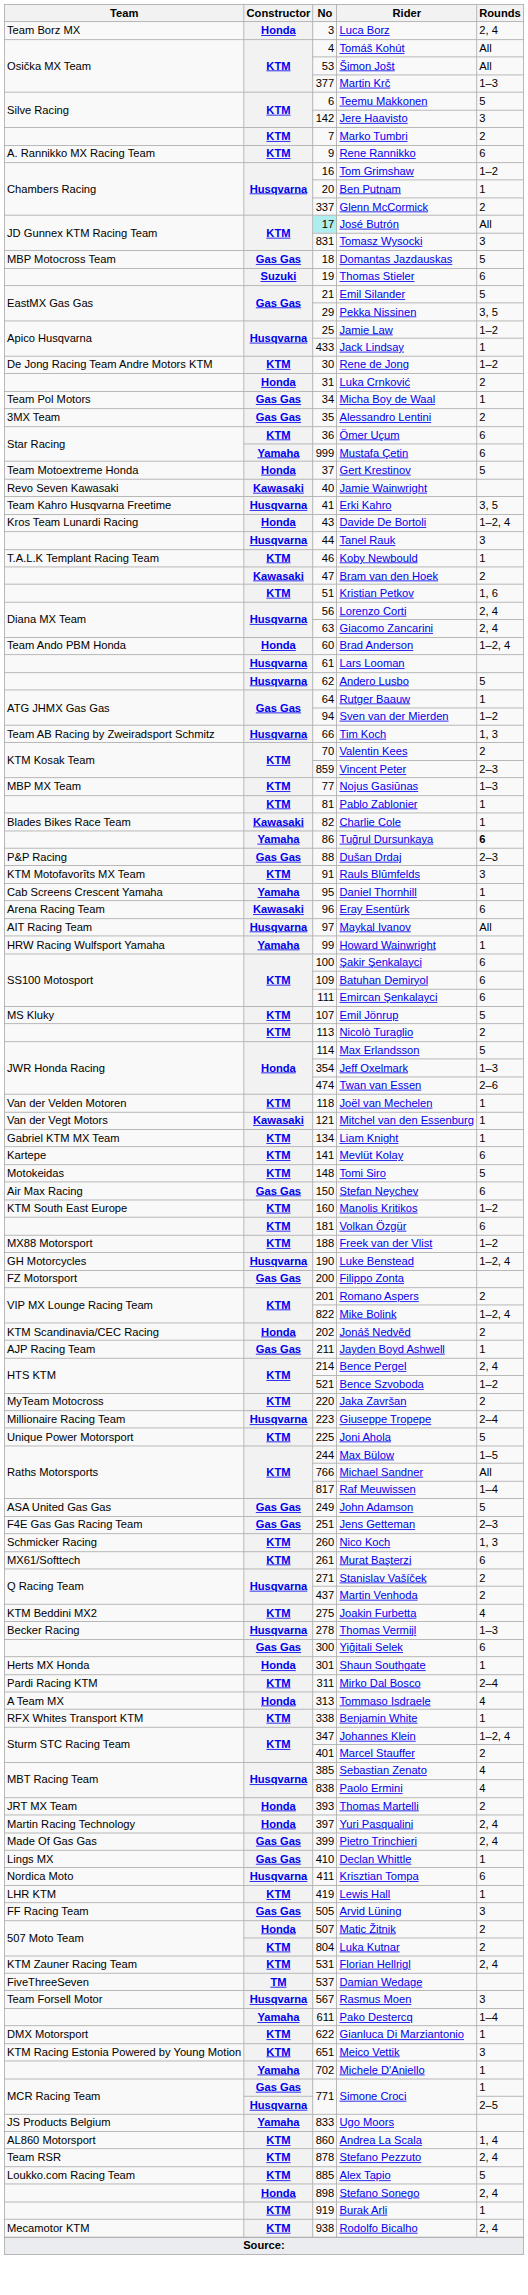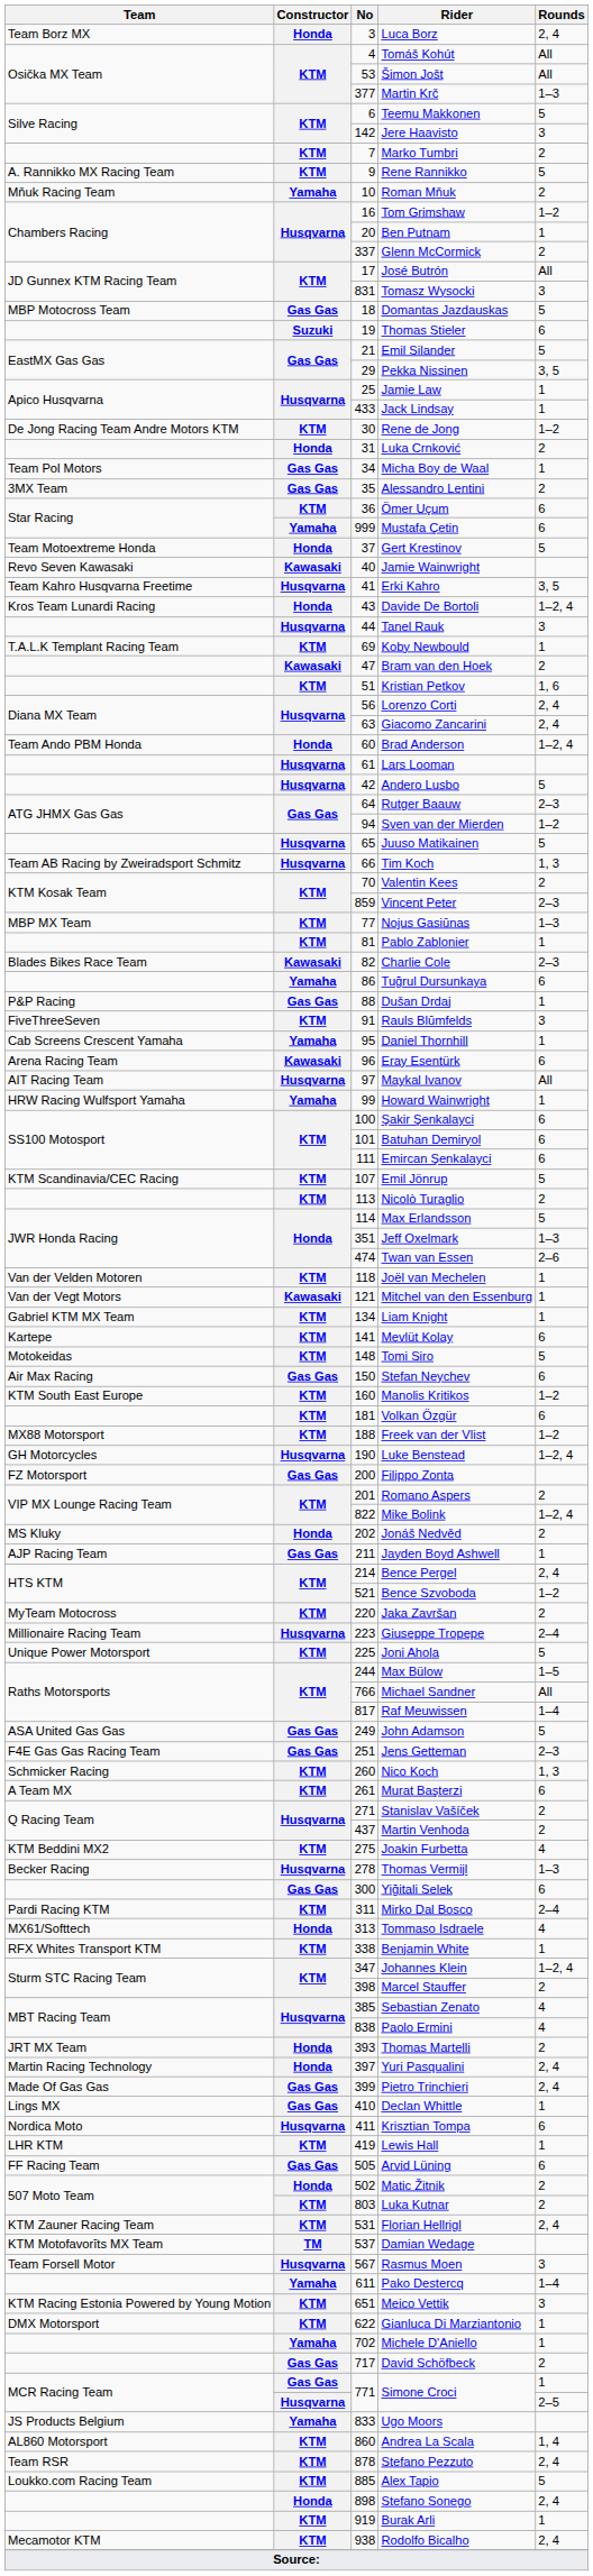 <table class="wikitable" style="font-size: 85%;">
 <tr>
 <th>Team</th>
 <th>Constructor</th>
 <th>No</th>
 <th>Rider</th>
 <th>Rounds</th>
 </tr>
 <tr>
 <td>Team Borz MX</td>
 <th><a href='#'>Honda</a></th>
 <td align="right">3</td>
 <td> <a href='#'>Luca Borz</a></td>
 <td>2, 4</td>
 </tr>
 <tr>
 <td rowspan=3>Osička MX Team</td>
 <th rowspan=3><a href='#'>KTM</a></th>
 <td align="right">4</td>
 <td> <a href='#'>Tomáš Kohút</a></td>
 <td>All</td>
 </tr>
 <tr>
 <td align="right">53</td>
 <td> <a href='#'>Šimon Jošt</a></td>
 <td>All</td>
 </tr>
 <tr>
 <td align="right">377</td>
 <td> <a href='#'>Martin Krč</a></td>
 <td>1–3</td>
 </tr>
 <tr>
 <td rowspan=2>Silve Racing</td>
 <th rowspan=2><a href='#'>KTM</a></th>
 <td align="right">6</td>
 <td> <a href='#'>Teemu Makkonen</a></td>
 <td>5</td>
 </tr>
 <tr>
 <td align="right">142</td>
 <td> <a href='#'>Jere Haavisto</a></td>
 <td>3</td>
 </tr>
 <tr>
 <td></td>
 <th><a href='#'>KTM</a></th>
 <td align="right">7</td>
 <td> <a href='#'>Marko Tumbri</a></td>
 <td>2</td>
 </tr>
 <tr>
 <td>A. Rannikko MX Racing Team</td>
 <th><a href='#'>KTM</a></th>
 <td align="right">9</td>
 <td> <a href='#'>Rene Rannikko</a></td>
-<td>6</td>
+<td>5</td>
+</tr>
+<tr>
+<td>Mňuk Racing Team</td>
+<th><a href='#'>Yamaha</a></th>
+<td align="right">10</td>
+<td> <a href='#'>Roman Mňuk</a></td>
+<td>2</td>
 </tr>
 <tr>
 <td rowspan=3>Chambers Racing</td>
 <th rowspan=3><a href='#'>Husqvarna</a></th>
 <td align="right">16</td>
 <td> <a href='#'>Tom Grimshaw</a></td>
 <td>1–2</td>
 </tr>
 <tr>
 <td align="right">20</td>
 <td> <a href='#'>Ben Putnam</a></td>
 <td>1</td>
 </tr>
 <tr>
 <td align="right">337</td>
 <td> <a href='#'>Glenn McCormick</a></td>
 <td>2</td>
 </tr>
 <tr>
 <td rowspan=2>JD Gunnex KTM Racing Team</td>
 <th rowspan=2><a href='#'>KTM</a></th>
-<td align="right" style="background: paleturquoise;">17</td>
+<td align="right">17</td>
 <td> <a href='#'>José Butrón</a></td>
 <td>All</td>
 </tr>
 <tr>
 <td align="right">831</td>
 <td> <a href='#'>Tomasz Wysocki</a></td>
 <td>3</td>
 </tr>
 <tr>
 <td>MBP Motocross Team</td>
 <th><a href='#'>Gas Gas</a></th>
 <td align="right">18</td>
 <td> <a href='#'>Domantas Jazdauskas</a></td>
 <td>5</td>
 </tr>
 <tr>
 <td></td>
 <th><a href='#'>Suzuki</a></th>
 <td align="right">19</td>
 <td> <a href='#'>Thomas Stieler</a></td>
 <td>6</td>
 </tr>
 <tr>
 <td rowspan=2>EastMX Gas Gas</td>
 <th rowspan=2><a href='#'>Gas Gas</a></th>
 <td align="right">21</td>
 <td> <a href='#'>Emil Silander</a></td>
 <td>5</td>
 </tr>
 <tr>
 <td align="right">29</td>
 <td> <a href='#'>Pekka Nissinen</a></td>
 <td>3, 5</td>
 </tr>
 <tr>
 <td rowspan=2>Apico Husqvarna</td>
 <th rowspan=2><a href='#'>Husqvarna</a></th>
 <td align="right">25</td>
 <td> <a href='#'>Jamie Law</a></td>
-<td>1–2</td>
+<td>1</td>
 </tr>
 <tr>
 <td align="right">433</td>
 <td> <a href='#'>Jack Lindsay</a></td>
 <td>1</td>
 </tr>
 <tr>
 <td>De Jong Racing Team Andre Motors KTM</td>
 <th><a href='#'>KTM</a></th>
 <td align="right">30</td>
 <td> <a href='#'>Rene de Jong</a></td>
 <td>1–2</td>
 </tr>
 <tr>
 <td></td>
 <th><a href='#'>Honda</a></th>
 <td align="right">31</td>
 <td> <a href='#'>Luka Crnković</a></td>
 <td>2</td>
 </tr>
 <tr>
 <td>Team Pol Motors</td>
 <th><a href='#'>Gas Gas</a></th>
 <td align="right">34</td>
 <td> <a href='#'>Micha Boy de Waal</a></td>
 <td>1</td>
 </tr>
 <tr>
 <td>3MX Team</td>
 <th><a href='#'>Gas Gas</a></th>
 <td align="right">35</td>
 <td> <a href='#'>Alessandro Lentini</a></td>
 <td>2</td>
 </tr>
 <tr>
 <td rowspan=2>Star Racing</td>
 <th><a href='#'>KTM</a></th>
 <td align="right">36</td>
 <td> <a href='#'>Ömer Uçum</a></td>
 <td>6</td>
 </tr>
 <tr>
 <th><a href='#'>Yamaha</a></th>
 <td align="right">999</td>
 <td> <a href='#'>Mustafa Çetin</a></td>
 <td>6</td>
 </tr>
 <tr>
 <td>Team Motoextreme Honda</td>
 <th><a href='#'>Honda</a></th>
 <td align="right">37</td>
 <td> <a href='#'>Gert Krestinov</a></td>
 <td>5</td>
 </tr>
 <tr>
 <td>Revo Seven Kawasaki</td>
 <th><a href='#'>Kawasaki</a></th>
 <td align="right">40</td>
 <td> <a href='#'>Jamie Wainwright</a></td>
 <td></td>
 </tr>
 <tr>
 <td>Team Kahro Husqvarna Freetime</td>
 <th><a href='#'>Husqvarna</a></th>
 <td align="right">41</td>
 <td> <a href='#'>Erki Kahro</a></td>
 <td>3, 5</td>
 </tr>
 <tr>
 <td>Kros Team Lunardi Racing</td>
 <th><a href='#'>Honda</a></th>
 <td align="right">43</td>
 <td> <a href='#'>Davide De Bortoli</a></td>
 <td>1–2, 4</td>
 </tr>
 <tr>
 <td></td>
 <th><a href='#'>Husqvarna</a></th>
 <td align="right">44</td>
 <td> <a href='#'>Tanel Rauk</a></td>
 <td>3</td>
 </tr>
 <tr>
 <td>T.A.L.K Templant Racing Team</td>
 <th><a href='#'>KTM</a></th>
-<td align="right">46</td>
+<td align="right">69</td>
 <td> <a href='#'>Koby Newbould</a></td>
 <td>1</td>
 </tr>
 <tr>
 <td></td>
 <th><a href='#'>Kawasaki</a></th>
 <td align="right">47</td>
 <td> <a href='#'>Bram van den Hoek</a></td>
 <td>2</td>
 </tr>
 <tr>
 <td></td>
 <th><a href='#'>KTM</a></th>
 <td align="right">51</td>
 <td> <a href='#'>Kristian Petkov</a></td>
 <td>1, 6</td>
 </tr>
 <tr>
 <td rowspan=2>Diana MX Team</td>
 <th rowspan=2><a href='#'>Husqvarna</a></th>
 <td align="right">56</td>
 <td> <a href='#'>Lorenzo Corti</a></td>
 <td>2, 4</td>
 </tr>
 <tr>
 <td align="right">63</td>
 <td> <a href='#'>Giacomo Zancarini</a></td>
 <td>2, 4</td>
 </tr>
 <tr>
 <td>Team Ando PBM Honda</td>
 <th><a href='#'>Honda</a></th>
 <td align="right">60</td>
 <td> <a href='#'>Brad Anderson</a></td>
 <td>1–2, 4</td>
 </tr>
 <tr>
 <td></td>
 <th><a href='#'>Husqvarna</a></th>
 <td align="right">61</td>
 <td> <a href='#'>Lars Looman</a></td>
 <td></td>
 </tr>
 <tr>
 <td></td>
 <th><a href='#'>Husqvarna</a></th>
-<td align="right">62</td>
+<td align="right">42</td>
 <td> <a href='#'>Andero Lusbo</a></td>
 <td>5</td>
 </tr>
 <tr>
 <td rowspan=2>ATG JHMX Gas Gas</td>
 <th rowspan=2><a href='#'>Gas Gas</a></th>
 <td align="right">64</td>
 <td> <a href='#'>Rutger Baauw</a></td>
-<td>1</td>
+<td>2–3</td>
 </tr>
 <tr>
 <td align="right">94</td>
 <td> <a href='#'>Sven van der Mierden</a></td>
 <td>1–2</td>
+</tr>
+<tr>
+<td></td>
+<th><a href='#'>Husqvarna</a></th>
+<td align="right">65</td>
+<td> <a href='#'>Juuso Matikainen</a></td>
+<td>5</td>
 </tr>
 <tr>
 <td>Team AB Racing by Zweiradsport Schmitz</td>
 <th><a href='#'>Husqvarna</a></th>
 <td align="right">66</td>
 <td> <a href='#'>Tim Koch</a></td>
 <td>1, 3</td>
 </tr>
 <tr>
 <td rowspan=2>KTM Kosak Team</td>
 <th rowspan=2><a href='#'>KTM</a></th>
 <td align="right">70</td>
 <td> <a href='#'>Valentin Kees</a></td>
 <td>2</td>
 </tr>
 <tr>
 <td align="right">859</td>
 <td> <a href='#'>Vincent Peter</a></td>
 <td>2–3</td>
 </tr>
 <tr>
 <td>MBP MX Team</td>
 <th><a href='#'>KTM</a></th>
 <td align="right">77</td>
 <td> <a href='#'>Nojus Gasiūnas</a></td>
 <td>1–3</td>
 </tr>
 <tr>
 <td></td>
 <th><a href='#'>KTM</a></th>
 <td align="right">81</td>
 <td> <a href='#'>Pablo Zablonier</a></td>
 <td>1</td>
 </tr>
 <tr>
 <td>Blades Bikes Race Team</td>
 <th><a href='#'>Kawasaki</a></th>
 <td align="right">82</td>
 <td> <a href='#'>Charlie Cole</a></td>
-<td>1</td>
+<td>2–3</td>
 </tr>
 <tr>
 <td></td>
 <th><a href='#'>Yamaha</a></th>
 <td align="right">86</td>
 <td> <a href='#'>Tuğrul Dursunkaya</a></td>
-<td><strong>6</strong></td>
+<td>6</td>
 </tr>
 <tr>
 <td>P&P Racing</td>
 <th><a href='#'>Gas Gas</a></th>
 <td align="right">88</td>
 <td> <a href='#'>Dušan Drdaj</a></td>
-<td>2–3</td>
+<td>1</td>
 </tr>
 <tr>
-<td>KTM Motofavorīts MX Team</td>
+<td>FiveThreeSeven</td>
 <th><a href='#'>KTM</a></th>
 <td align="right">91</td>
 <td> <a href='#'>Rauls Blūmfelds</a></td>
 <td>3</td>
 </tr>
 <tr>
 <td>Cab Screens Crescent Yamaha</td>
 <th><a href='#'>Yamaha</a></th>
 <td align="right">95</td>
 <td> <a href='#'>Daniel Thornhill</a></td>
 <td>1</td>
 </tr>
 <tr>
 <td>Arena Racing Team</td>
 <th><a href='#'>Kawasaki</a></th>
 <td align="right">96</td>
 <td> <a href='#'>Eray Esentürk</a></td>
 <td>6</td>
 </tr>
 <tr>
 <td>AIT Racing Team</td>
 <th><a href='#'>Husqvarna</a></th>
 <td align="right">97</td>
 <td> <a href='#'>Maykal Ivanov</a></td>
 <td>All</td>
 </tr>
 <tr>
 <td>HRW Racing Wulfsport Yamaha</td>
 <th><a href='#'>Yamaha</a></th>
 <td align="right">99</td>
 <td> <a href='#'>Howard Wainwright</a></td>
 <td>1</td>
 </tr>
 <tr>
 <td rowspan=3>SS100 Motosport</td>
 <th rowspan=3><a href='#'>KTM</a></th>
 <td align="right">100</td>
 <td> <a href='#'>Şakir Şenkalayci</a></td>
 <td>6</td>
 </tr>
 <tr>
-<td align="right">109</td>
+<td align="right">101</td>
 <td> <a href='#'>Batuhan Demiryol</a></td>
 <td>6</td>
 </tr>
 <tr>
 <td align="right">111</td>
 <td> <a href='#'>Emircan Şenkalayci</a></td>
 <td>6</td>
 </tr>
 <tr>
-<td>MS Kluky</td>
+<td>KTM Scandinavia/CEC Racing</td>
 <th><a href='#'>KTM</a></th>
 <td align="right">107</td>
 <td> <a href='#'>Emil Jönrup</a></td>
 <td>5</td>
 </tr>
 <tr>
 <td></td>
 <th><a href='#'>KTM</a></th>
 <td align="right">113</td>
 <td> <a href='#'>Nicolò Turaglio</a></td>
 <td>2</td>
 </tr>
 <tr>
 <td rowspan=3>JWR Honda Racing</td>
 <th rowspan=3><a href='#'>Honda</a></th>
 <td align="right">114</td>
 <td> <a href='#'>Max Erlandsson</a></td>
 <td>5</td>
 </tr>
 <tr>
-<td align="right">354</td>
+<td align="right">351</td>
 <td> <a href='#'>Jeff Oxelmark</a></td>
 <td>1–3</td>
 </tr>
 <tr>
 <td align="right">474</td>
 <td> <a href='#'>Twan van Essen</a></td>
 <td>2–6</td>
 </tr>
 <tr>
 <td>Van der Velden Motoren</td>
 <th><a href='#'>KTM</a></th>
 <td align="right">118</td>
 <td> <a href='#'>Joël van Mechelen</a></td>
 <td>1</td>
 </tr>
 <tr>
 <td>Van der Vegt Motors</td>
 <th><a href='#'>Kawasaki</a></th>
 <td align="right">121</td>
 <td> <a href='#'>Mitchel van den Essenburg</a></td>
 <td>1</td>
 </tr>
 <tr>
 <td>Gabriel KTM MX Team</td>
 <th><a href='#'>KTM</a></th>
 <td align="right">134</td>
 <td> <a href='#'>Liam Knight</a></td>
 <td>1</td>
 </tr>
 <tr>
 <td>Kartepe</td>
 <th><a href='#'>KTM</a></th>
 <td align="right">141</td>
 <td> <a href='#'>Mevlüt Kolay</a></td>
 <td>6</td>
 </tr>
 <tr>
 <td>Motokeidas</td>
 <th><a href='#'>KTM</a></th>
 <td align="right">148</td>
 <td> <a href='#'>Tomi Siro</a></td>
 <td>5</td>
 </tr>
 <tr>
 <td>Air Max Racing</td>
 <th><a href='#'>Gas Gas</a></th>
 <td align="right">150</td>
 <td> <a href='#'>Stefan Neychev</a></td>
 <td>6</td>
 </tr>
 <tr>
 <td>KTM South East Europe</td>
 <th><a href='#'>KTM</a></th>
 <td align="right">160</td>
 <td> <a href='#'>Manolis Kritikos</a></td>
 <td>1–2</td>
 </tr>
 <tr>
 <td></td>
 <th><a href='#'>KTM</a></th>
 <td align="right">181</td>
 <td> <a href='#'>Volkan Özgür</a></td>
 <td>6</td>
 </tr>
 <tr>
 <td>MX88 Motorsport</td>
 <th><a href='#'>KTM</a></th>
 <td align="right">188</td>
 <td> <a href='#'>Freek van der Vlist</a></td>
 <td>1–2</td>
 </tr>
 <tr>
 <td>GH Motorcycles</td>
 <th><a href='#'>Husqvarna</a></th>
 <td align="right">190</td>
 <td> <a href='#'>Luke Benstead</a></td>
 <td>1–2, 4</td>
 </tr>
 <tr>
 <td>FZ Motorsport</td>
 <th><a href='#'>Gas Gas</a></th>
 <td align="right">200</td>
 <td> <a href='#'>Filippo Zonta</a></td>
 <td></td>
 </tr>
 <tr>
 <td rowspan=2>VIP MX Lounge Racing Team</td>
 <th rowspan=2><a href='#'>KTM</a></th>
 <td align="right">201</td>
 <td> <a href='#'>Romano Aspers</a></td>
 <td>2</td>
 </tr>
 <tr>
 <td align="right">822</td>
 <td> <a href='#'>Mike Bolink</a></td>
 <td>1–2, 4</td>
 </tr>
 <tr>
-<td>KTM Scandinavia/CEC Racing</td>
+<td>MS Kluky</td>
 <th><a href='#'>Honda</a></th>
 <td align="right">202</td>
 <td> <a href='#'>Jonáš Nedvěd</a></td>
 <td>2</td>
 </tr>
 <tr>
 <td>AJP Racing Team</td>
 <th><a href='#'>Gas Gas</a></th>
 <td align="right">211</td>
 <td> <a href='#'>Jayden Boyd Ashwell</a></td>
 <td>1</td>
 </tr>
 <tr>
 <td rowspan=2>HTS KTM</td>
 <th rowspan=2><a href='#'>KTM</a></th>
 <td align="right">214</td>
 <td> <a href='#'>Bence Pergel</a></td>
 <td>2, 4</td>
 </tr>
 <tr>
 <td align="right">521</td>
 <td> <a href='#'>Bence Szvoboda</a></td>
 <td>1–2</td>
 </tr>
 <tr>
 <td>MyTeam Motocross</td>
 <th><a href='#'>KTM</a></th>
 <td align="right">220</td>
 <td> <a href='#'>Jaka Završan</a></td>
 <td>2</td>
 </tr>
 <tr>
 <td>Millionaire Racing Team</td>
 <th><a href='#'>Husqvarna</a></th>
 <td align="right">223</td>
 <td> <a href='#'>Giuseppe Tropepe</a></td>
 <td>2–4</td>
 </tr>
 <tr>
 <td>Unique Power Motorsport</td>
 <th><a href='#'>KTM</a></th>
 <td align="right">225</td>
 <td> <a href='#'>Joni Ahola</a></td>
 <td>5</td>
 </tr>
 <tr>
 <td rowspan=3>Raths Motorsports</td>
 <th rowspan=3><a href='#'>KTM</a></th>
 <td align="right">244</td>
 <td> <a href='#'>Max Bülow</a></td>
 <td>1–5</td>
 </tr>
 <tr>
 <td align="right">766</td>
 <td> <a href='#'>Michael Sandner</a></td>
 <td>All</td>
 </tr>
 <tr>
 <td align="right">817</td>
 <td> <a href='#'>Raf Meuwissen</a></td>
 <td>1–4</td>
 </tr>
 <tr>
 <td>ASA United Gas Gas</td>
 <th><a href='#'>Gas Gas</a></th>
 <td align="right">249</td>
 <td> <a href='#'>John Adamson</a></td>
 <td>5</td>
 </tr>
 <tr>
 <td>F4E Gas Gas Racing Team</td>
 <th><a href='#'>Gas Gas</a></th>
 <td align="right">251</td>
 <td> <a href='#'>Jens Getteman</a></td>
 <td>2–3</td>
 </tr>
 <tr>
 <td>Schmicker Racing</td>
 <th><a href='#'>KTM</a></th>
 <td align="right">260</td>
 <td> <a href='#'>Nico Koch</a></td>
 <td>1, 3</td>
 </tr>
 <tr>
-<td>MX61/Softtech</td>
+<td>A Team MX</td>
 <th><a href='#'>KTM</a></th>
 <td align="right">261</td>
 <td> <a href='#'>Murat Başterzi</a></td>
 <td>6</td>
 </tr>
 <tr>
 <td rowspan=2>Q Racing Team</td>
 <th rowspan=2><a href='#'>Husqvarna</a></th>
 <td align="right">271</td>
 <td> <a href='#'>Stanislav Vašíček</a></td>
 <td>2</td>
 </tr>
 <tr>
 <td align="right">437</td>
 <td> <a href='#'>Martin Venhoda</a></td>
 <td>2</td>
 </tr>
 <tr>
 <td>KTM Beddini MX2</td>
 <th><a href='#'>KTM</a></th>
 <td align="right">275</td>
 <td> <a href='#'>Joakin Furbetta</a></td>
 <td>4</td>
 </tr>
 <tr>
 <td>Becker Racing</td>
 <th><a href='#'>Husqvarna</a></th>
 <td align="right">278</td>
 <td> <a href='#'>Thomas Vermijl</a></td>
 <td>1–3</td>
 </tr>
 <tr>
 <td></td>
 <th><a href='#'>Gas Gas</a></th>
 <td align="right">300</td>
 <td> <a href='#'>Yiğitali Selek</a></td>
 <td>6</td>
 </tr>
 <tr>
-<td>Herts MX Honda</td>
-<th><a href='#'>Honda</a></th>
-<td align="right">301</td>
-<td> <a href='#'>Shaun Southgate</a></td>
-<td>1</td>
-</tr>
-<tr>
 <td>Pardi Racing KTM</td>
 <th><a href='#'>KTM</a></th>
 <td align="right">311</td>
 <td> <a href='#'>Mirko Dal Bosco</a></td>
 <td>2–4</td>
 </tr>
 <tr>
-<td>A Team MX</td>
+<td>MX61/Softtech</td>
 <th><a href='#'>Honda</a></th>
 <td align="right">313</td>
 <td> <a href='#'>Tommaso Isdraele</a></td>
 <td>4</td>
 </tr>
 <tr>
 <td>RFX Whites Transport KTM</td>
 <th><a href='#'>KTM</a></th>
 <td align="right">338</td>
 <td> <a href='#'>Benjamin White</a></td>
 <td>1</td>
 </tr>
 <tr>
 <td rowspan=2>Sturm STC Racing Team</td>
 <th rowspan=2><a href='#'>KTM</a></th>
 <td align="right">347</td>
 <td> <a href='#'>Johannes Klein</a></td>
 <td>1–2, 4</td>
 </tr>
 <tr>
-<td align="right">401</td>
+<td align="right">398</td>
 <td> <a href='#'>Marcel Stauffer</a></td>
 <td>2</td>
 </tr>
 <tr>
 <td rowspan=2>MBT Racing Team</td>
 <th rowspan=2><a href='#'>Husqvarna</a></th>
 <td align="right">385</td>
 <td> <a href='#'>Sebastian Zenato</a></td>
 <td>4</td>
 </tr>
 <tr>
 <td align="right">838</td>
 <td> <a href='#'>Paolo Ermini</a></td>
 <td>4</td>
 </tr>
 <tr>
 <td>JRT MX Team</td>
 <th><a href='#'>Honda</a></th>
 <td align="right">393</td>
 <td> <a href='#'>Thomas Martelli</a></td>
 <td>2</td>
 </tr>
 <tr>
 <td>Martin Racing Technology</td>
 <th><a href='#'>Honda</a></th>
 <td align="right">397</td>
 <td> <a href='#'>Yuri Pasqualini</a></td>
 <td>2, 4</td>
 </tr>
 <tr>
 <td>Made Of Gas Gas</td>
 <th><a href='#'>Gas Gas</a></th>
 <td align="right">399</td>
 <td> <a href='#'>Pietro Trinchieri</a></td>
 <td>2, 4</td>
 </tr>
 <tr>
 <td>Lings MX</td>
 <th><a href='#'>Gas Gas</a></th>
 <td align="right">410</td>
 <td> <a href='#'>Declan Whittle</a></td>
 <td>1</td>
 </tr>
 <tr>
 <td>Nordica Moto</td>
 <th><a href='#'>Husqvarna</a></th>
 <td align="right">411</td>
 <td> <a href='#'>Krisztian Tompa</a></td>
 <td>6</td>
 </tr>
 <tr>
 <td>LHR KTM</td>
 <th><a href='#'>KTM</a></th>
 <td align="right">419</td>
 <td> <a href='#'>Lewis Hall</a></td>
 <td>1</td>
 </tr>
 <tr>
 <td>FF Racing Team</td>
 <th><a href='#'>Gas Gas</a></th>
 <td align="right">505</td>
 <td> <a href='#'>Arvid Lüning</a></td>
-<td>3</td>
+<td>6</td>
 </tr>
 <tr>
 <td rowspan=2>507 Moto Team</td>
 <th><a href='#'>Honda</a></th>
-<td align="right">507</td>
+<td align="right">502</td>
 <td> <a href='#'>Matic Žitnik</a></td>
 <td>2</td>
 </tr>
 <tr>
 <th><a href='#'>KTM</a></th>
-<td align="right">804</td>
+<td align="right">803</td>
 <td> <a href='#'>Luka Kutnar</a></td>
 <td>2</td>
 </tr>
 <tr>
 <td>KTM Zauner Racing Team</td>
 <th><a href='#'>KTM</a></th>
 <td align="right">531</td>
 <td> <a href='#'>Florian Hellrigl</a></td>
 <td>2, 4</td>
 </tr>
 <tr>
-<td>FiveThreeSeven</td>
+<td>KTM Motofavorīts MX Team</td>
 <th><a href='#'>TM</a></th>
 <td align="right">537</td>
 <td> <a href='#'>Damian Wedage</a></td>
 <td></td>
 </tr>
 <tr>
 <td>Team Forsell Motor</td>
 <th><a href='#'>Husqvarna</a></th>
 <td align="right">567</td>
 <td> <a href='#'>Rasmus Moen</a></td>
 <td>3</td>
 </tr>
 <tr>
 <td></td>
 <th><a href='#'>Yamaha</a></th>
 <td align="right">611</td>
 <td> <a href='#'>Pako Destercq</a></td>
 <td>1–4</td>
 </tr>
 <tr>
+<td>KTM Racing Estonia Powered by Young Motion</td>
+<th><a href='#'>KTM</a></th>
+<td align="right">651</td>
+<td> <a href='#'>Meico Vettik</a></td>
+<td>3</td>
+</tr>
+<tr>
 <td>DMX Motorsport</td>
 <th><a href='#'>KTM</a></th>
 <td align="right">622</td>
 <td> <a href='#'>Gianluca Di Marziantonio</a></td>
 <td>1</td>
 </tr>
 <tr>
-<td>KTM Racing Estonia Powered by Young Motion</td>
-<th><a href='#'>KTM</a></th>
-<td align="right">651</td>
-<td> <a href='#'>Meico Vettik</a></td>
-<td>3</td>
-</tr>
-<tr>
 <td></td>
 <th><a href='#'>Yamaha</a></th>
 <td align="right">702</td>
 <td> <a href='#'>Michele D'Aniello</a></td>
 <td>1</td>
+</tr>
+<tr>
+<td></td>
+<th><a href='#'>Gas Gas</a></th>
+<td align="right">717</td>
+<td> <a href='#'>David Schöfbeck</a></td>
+<td>2</td>
 </tr>
 <tr>
 <td rowspan=2>MCR Racing Team</td>
 <th><a href='#'>Gas Gas</a></th>
 <td rowspan=2 align="right">771</td>
 <td rowspan=2> <a href='#'>Simone Croci</a></td>
 <td>1</td>
 </tr>
 <tr>
 <th><a href='#'>Husqvarna</a></th>
 <td>2–5</td>
 </tr>
 <tr>
 <td>JS Products Belgium</td>
 <th><a href='#'>Yamaha</a></th>
 <td align="right">833</td>
 <td> <a href='#'>Ugo Moors</a></td>
 <td></td>
 </tr>
 <tr>
 <td>AL860 Motorsport</td>
 <th><a href='#'>KTM</a></th>
 <td align="right">860</td>
 <td> <a href='#'>Andrea La Scala</a></td>
 <td>1, 4</td>
 </tr>
 <tr>
 <td>Team RSR</td>
 <th><a href='#'>KTM</a></th>
 <td align="right">878</td>
 <td> <a href='#'>Stefano Pezzuto</a></td>
 <td>2, 4</td>
 </tr>
 <tr>
 <td>Loukko.com Racing Team</td>
 <th><a href='#'>KTM</a></th>
 <td align="right">885</td>
 <td> <a href='#'>Alex Tapio</a></td>
 <td>5</td>
 </tr>
 <tr>
 <td></td>
 <th><a href='#'>Honda</a></th>
 <td align="right">898</td>
 <td> <a href='#'>Stefano Sonego</a></td>
 <td>2, 4</td>
 </tr>
 <tr>
 <td></td>
 <th><a href='#'>KTM</a></th>
 <td align="right">919</td>
 <td> <a href='#'>Burak Arli</a></td>
 <td>1</td>
 </tr>
 <tr>
 <td>Mecamotor KTM</td>
 <th><a href='#'>KTM</a></th>
 <td align="right">938</td>
 <td> <a href='#'>Rodolfo Bicalho</a></td>
 <td>2, 4</td>
 </tr>
 <tr>
 </tr>
 <tr class="sortbottom">
 <td colspan=5 align="bottom" style="background-color:#EAECF0; text-align:center"><strong>Source:</strong></td>
 </tr>
 </table>
